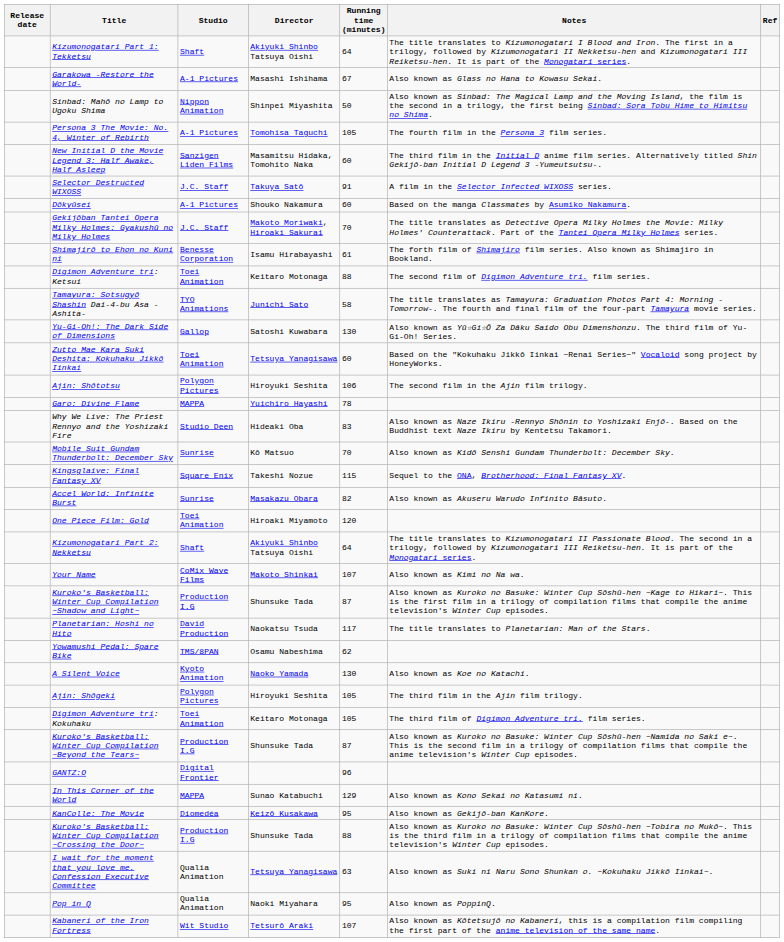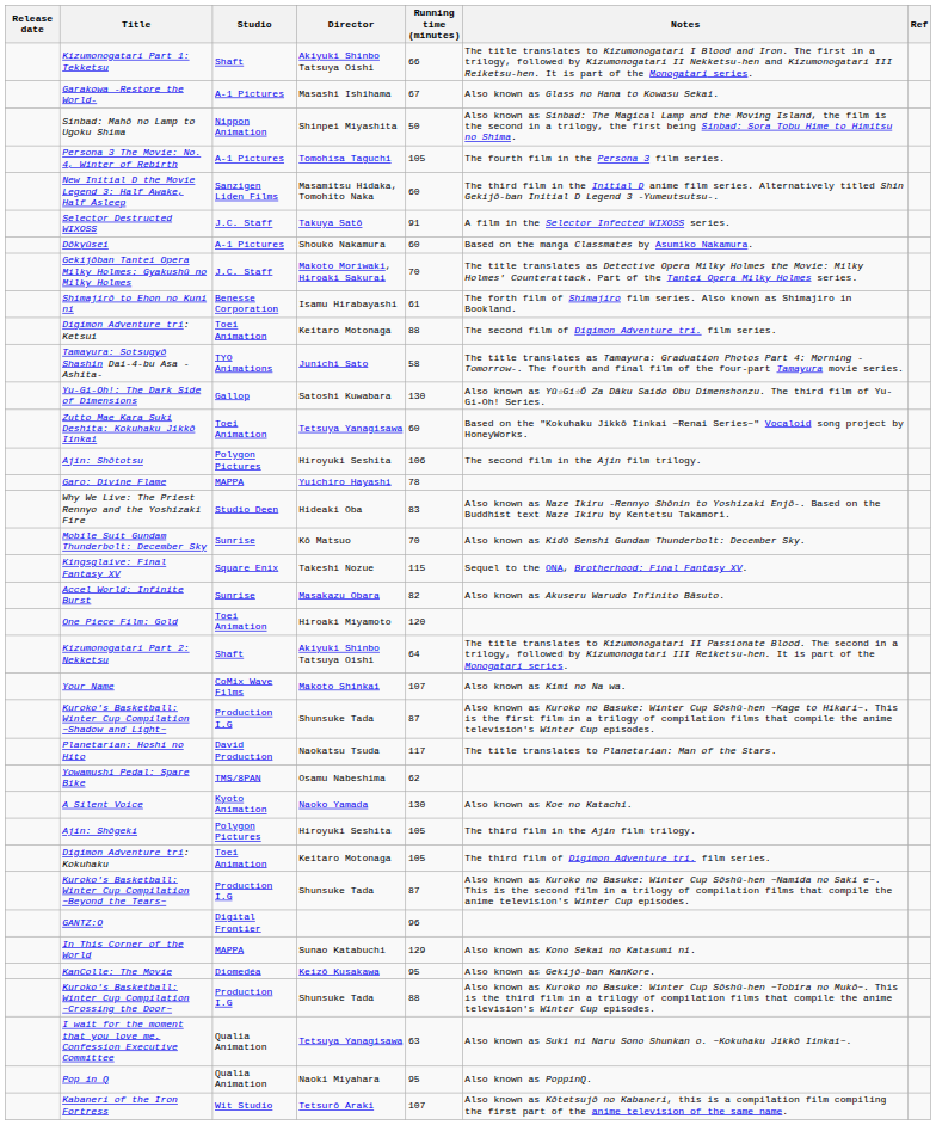 <table class="wikitable sortable" border="1">
 <tr>
 <th>Release date</th>
 <th width="200px">Title</th>
 <th>Studio</th>
 <th>Director</th>
 <th width="10px">Running time (minutes)</th>
 <th class="unsortable">Notes</th>
 <th class="unsortable">Ref</th>
 </tr>
 <tr>
 <td></td>
 <td><em><a href='#'>Kizumonogatari Part 1: Tekketsu</a></em></td>
 <td><a href='#'>Shaft</a></td>
 <td><a href='#'>Akiyuki Shinbo</a><br>Tatsuya Oishi</td>
-<td>64</td>
+<td>66</td>
 <td>The title translates to <em>Kizumonogatari I Blood and Iron</em>. The first in a trilogy, followed by <em>Kizumonogatari II Nekketsu-hen</em> and <em>Kizumonogatari III Reiketsu-hen</em>. It is part of the <a href='#'><em>Monogatari</em> series</a>.</td>
 <td></td>
 </tr>
 <tr>
 <td></td>
 <td><em><a href='#'>Garakowa -Restore the World-</a></em></td>
 <td><a href='#'>A-1 Pictures</a></td>
 <td>Masashi Ishihama</td>
 <td>67</td>
 <td>Also known as <em>Glass no Hana to Kowasu Sekai</em>.</td>
 <td></td>
 </tr>
 <tr>
 <td></td>
 <td><em>Sinbad: Mahō no Lamp to Ugoku Shima</em></td>
 <td><a href='#'>Nippon Animation</a></td>
 <td>Shinpei Miyashita</td>
 <td>50</td>
 <td>Also known as <em>Sinbad: The Magical Lamp and the Moving Island</em>, the film is the second in a trilogy, the first being <em><a href='#'>Sinbad: Sora Tobu Hime to Himitsu no Shima</a></em>.</td>
 <td></td>
 </tr>
 <tr>
 <td></td>
 <td><em><a href='#'>Persona 3 The Movie: No. 4, Winter of Rebirth</a></em></td>
 <td><a href='#'>A-1 Pictures</a></td>
 <td><a href='#'>Tomohisa Taguchi</a></td>
 <td>105</td>
 <td>The fourth film in the <em><a href='#'>Persona 3</a></em> film series.</td>
 <td></td>
 </tr>
 <tr>
 <td></td>
 <td><em><a href='#'>New Initial D the Movie Legend 3: Half Awake, Half Asleep</a></em></td>
 <td><a href='#'>Sanzigen</a><br><a href='#'>Liden Films</a></td>
 <td>Masamitsu Hidaka, Tomohito Naka</td>
 <td>60</td>
 <td>The third film in the <em><a href='#'>Initial D</a></em> anime film series.  Alternatively titled <em>Shin Gekijō-ban Initial D Legend 3 -Yumeutsutsu-</em>.</td>
 <td></td>
 </tr>
 <tr>
 <td></td>
 <td><em><a href='#'>Selector Destructed WIXOSS</a></em></td>
 <td><a href='#'>J.C. Staff</a></td>
 <td><a href='#'>Takuya Satō</a></td>
 <td>91</td>
 <td>A film in the <em><a href='#'>Selector Infected WIXOSS</a></em> series.</td>
 <td></td>
 </tr>
 <tr>
 <td></td>
 <td><em><a href='#'>Dōkyūsei</a></em></td>
 <td><a href='#'>A-1 Pictures</a></td>
 <td>Shouko Nakamura</td>
 <td>60</td>
 <td>Based on the manga <em>Classmates</em> by <a href='#'>Asumiko Nakamura</a>.</td>
 <td></td>
 </tr>
 <tr>
 <td></td>
 <td><em><a href='#'>Gekijōban Tantei Opera Milky Holmes: Gyakushū no Milky Holmes</a></em></td>
 <td><a href='#'>J.C. Staff</a></td>
 <td><a href='#'>Makoto Moriwaki</a>, <a href='#'>Hiroaki Sakurai</a></td>
 <td>70</td>
 <td>The title translates as <em>Detective Opera Milky Holmes the Movie: Milky Holmes' Counterattack</em>.  Part of the <em><a href='#'>Tantei Opera Milky Holmes</a></em> series.</td>
 <td></td>
 </tr>
 <tr>
 <td></td>
 <td><em><a href='#'>Shimajirō to Ehon no Kuni ni</a></em></td>
 <td><a href='#'>Benesse Corporation</a></td>
 <td>Isamu Hirabayashi</td>
 <td>61</td>
 <td>The forth film of <em><a href='#'>Shimajiro</a></em> film series. Also known as Shimajiro in Bookland.</td>
 <td></td>
 </tr>
 <tr>
 <td></td>
 <td><em><a href='#'>Digimon Adventure tri</a>: Ketsui</em></td>
 <td><a href='#'>Toei Animation</a></td>
 <td>Keitaro Motonaga</td>
 <td>88</td>
 <td>The second film of <em><a href='#'>Digimon Adventure tri.</a></em> film series.</td>
 <td></td>
 </tr>
 <tr>
 <td></td>
 <td><em><a href='#'>Tamayura: Sotsugyō Shashin</a> Dai-4-bu Asa -Ashita-</em></td>
 <td><a href='#'>TYO Animations</a></td>
 <td><a href='#'>Junichi Sato</a></td>
 <td>58</td>
 <td>The title translates as <em>Tamayura: Graduation Photos Part 4: Morning -Tomorrow-</em>. The fourth and final film of the four-part <em><a href='#'>Tamayura</a></em> movie series.</td>
 <td></td>
 </tr>
 <tr>
 <td></td>
 <td><em><a href='#'>Yu-Gi-Oh!: The Dark Side of Dimensions</a></em></td>
 <td><a href='#'>Gallop</a></td>
 <td>Satoshi Kuwabara</td>
 <td>130</td>
 <td>Also known as <em>Yū☆Gi☆Ō Za Dāku Saido Obu Dimenshonzu</em>. The third film of Yu-Gi-Oh! Series.</td>
 <td></td>
 </tr>
 <tr>
 <td></td>
 <td><em><a href='#'>Zutto Mae Kara Suki Deshita: Kokuhaku Jikkō Iinkai</a></em></td>
 <td><a href='#'>Toei Animation</a></td>
 <td><a href='#'>Tetsuya Yanagisawa</a></td>
 <td>60</td>
 <td>Based on the "Kokuhaku Jikkō Iinkai ~Renai Series~" <a href='#'>Vocaloid</a> song project by HoneyWorks.</td>
 <td></td>
 </tr>
 <tr>
 <td></td>
 <td><em><a href='#'>Ajin: Shōtotsu</a></em></td>
 <td><a href='#'>Polygon Pictures</a></td>
 <td>Hiroyuki Seshita</td>
 <td>106</td>
 <td>The second film in the <em>Ajin</em> film trilogy.</td>
 <td><br></td>
 </tr>
 <tr>
 <td></td>
 <td><em><a href='#'>Garo: Divine Flame</a></em></td>
 <td><a href='#'>MAPPA</a></td>
 <td><a href='#'>Yuichiro Hayashi</a></td>
 <td>78</td>
 <td></td>
 <td></td>
 </tr>
 <tr>
 <td></td>
 <td><em>Why We Live: The Priest Rennyo and the Yoshizaki Fire</em></td>
 <td><a href='#'>Studio Deen</a></td>
 <td>Hideaki Oba</td>
 <td>83</td>
 <td>Also known as <em>Naze Ikiru -Rennyo Shōnin to Yoshizaki Enjō-</em>. Based on the Buddhist text <em>Naze Ikiru</em> by Kentetsu Takamori.</td>
 <td></td>
 </tr>
 <tr>
 <td></td>
 <td><em><a href='#'>Mobile Suit Gundam Thunderbolt: December Sky</a></em></td>
 <td><a href='#'>Sunrise</a></td>
 <td>Kō Matsuo</td>
 <td>70</td>
 <td>Also known as <em>Kidō Senshi Gundam Thunderbolt: December Sky</em>.</td>
 <td></td>
 </tr>
 <tr>
 <td></td>
 <td><em><a href='#'>Kingsglaive: Final Fantasy XV</a></em></td>
 <td><a href='#'>Square Enix</a></td>
 <td>Takeshi Nozue</td>
 <td>115</td>
 <td>Sequel to the <a href='#'>ONA</a>, <em><a href='#'>Brotherhood: Final Fantasy XV</a></em>.</td>
 <td></td>
 </tr>
 <tr>
 <td></td>
 <td><em><a href='#'>Accel World: Infinite Burst</a></em></td>
 <td><a href='#'>Sunrise</a></td>
 <td><a href='#'>Masakazu Obara</a></td>
 <td>82</td>
 <td>Also known as <em>Akuseru Warudo Infinito Bāsuto</em>.</td>
 <td></td>
 </tr>
 <tr>
 <td></td>
 <td><em><a href='#'>One Piece Film: Gold</a></em></td>
 <td><a href='#'>Toei Animation</a></td>
 <td>Hiroaki Miyamoto</td>
 <td>120</td>
 <td></td>
 <td></td>
 </tr>
 <tr>
 <td></td>
 <td><em><a href='#'>Kizumonogatari Part 2: Nekketsu</a></em></td>
 <td><a href='#'>Shaft</a></td>
 <td><a href='#'>Akiyuki Shinbo</a><br>Tatsuya Oishi</td>
 <td>64</td>
 <td>The title translates to <em>Kizumonogatari II Passionate Blood</em>. The second in a trilogy, followed by <em>Kizumonogatari III Reiketsu-hen.</em> It is part of the <a href='#'><em>Monogatari</em> series</a>.</td>
 <td></td>
 </tr>
 <tr>
 <td></td>
 <td><em><a href='#'>Your Name</a></em></td>
 <td><a href='#'>CoMix Wave Films</a></td>
 <td><a href='#'>Makoto Shinkai</a></td>
 <td>107</td>
 <td>Also known as <em>Kimi no Na wa.</em></td>
 <td></td>
 </tr>
 <tr>
 <td></td>
 <td><em><a href='#'>Kuroko's Basketball: Winter Cup Compilation ~Shadow and Light~</a></em></td>
 <td><a href='#'>Production I.G</a></td>
 <td>Shunsuke Tada</td>
 <td>87</td>
 <td>Also known as <em>Kuroko no Basuke: Winter Cup Sōshū-hen ~Kage to Hikari~</em>. This is the first film in a trilogy of compilation films that compile the anime television's <em>Winter Cup</em> episodes.</td>
 <td></td>
 </tr>
 <tr>
 <td></td>
 <td><em><a href='#'>Planetarian: Hoshi no Hito</a></em></td>
 <td><a href='#'>David Production</a></td>
 <td>Naokatsu Tsuda</td>
 <td>117</td>
 <td>The title translates to <em>Planetarian: Man of the Stars</em>.</td>
 <td></td>
 </tr>
 <tr>
 <td></td>
 <td><em><a href='#'>Yowamushi Pedal: Spare Bike</a></em></td>
 <td><a href='#'>TMS/8PAN</a></td>
 <td>Osamu Nabeshima</td>
 <td>62</td>
 <td></td>
 <td></td>
 </tr>
 <tr>
 <td></td>
 <td><em><a href='#'>A Silent Voice</a></em></td>
 <td><a href='#'>Kyoto Animation</a></td>
 <td><a href='#'>Naoko Yamada</a></td>
 <td>130</td>
 <td>Also known as <em>Koe no Katachi</em>.</td>
 <td></td>
 </tr>
 <tr>
 <td></td>
 <td><em><a href='#'>Ajin: Shōgeki</a></em></td>
 <td><a href='#'>Polygon Pictures</a></td>
 <td>Hiroyuki Seshita</td>
 <td>105</td>
 <td>The third film in the <em>Ajin</em> film trilogy.</td>
 <td></td>
 </tr>
 <tr>
 <td></td>
 <td><em><a href='#'>Digimon Adventure tri</a>: Kokuhaku</em></td>
 <td><a href='#'>Toei Animation</a></td>
 <td>Keitaro Motonaga</td>
 <td>105</td>
 <td>The third film of <em><a href='#'>Digimon Adventure tri.</a></em> film series.</td>
 <td></td>
 </tr>
 <tr>
 <td></td>
 <td><em><a href='#'>Kuroko's Basketball: Winter Cup Compilation ~Beyond the Tears~</a></em></td>
 <td><a href='#'>Production I.G</a></td>
 <td>Shunsuke Tada</td>
 <td>87</td>
 <td>Also known as <em>Kuroko no Basuke: Winter Cup Sōshū-hen ~Namida no Saki e~</em>. This is the second film in a trilogy of compilation films that compile the anime television's <em>Winter Cup</em> episodes.</td>
 <td></td>
 </tr>
 <tr>
 <td></td>
 <td><em><a href='#'>GANTZ:O</a></em></td>
 <td><a href='#'>Digital Frontier</a></td>
 <td></td>
 <td>96</td>
 <td></td>
 <td></td>
 </tr>
 <tr>
 <td></td>
 <td><em><a href='#'>In This Corner of the World</a></em></td>
 <td><a href='#'>MAPPA</a></td>
 <td>Sunao Katabuchi</td>
 <td>129</td>
 <td>Also known as <em>Kono Sekai no Katasumi ni</em>.</td>
 <td></td>
 </tr>
 <tr>
 <td></td>
 <td><em><a href='#'>KanColle: The Movie</a></em></td>
 <td><a href='#'>Diomedéa</a></td>
 <td><a href='#'>Keizō Kusakawa</a></td>
 <td>95</td>
 <td>Also known as <em>Gekijō-ban KanKore</em>.</td>
 <td></td>
 </tr>
 <tr>
 <td></td>
 <td><em><a href='#'>Kuroko's Basketball: Winter Cup Compilation ~Crossing the Door~</a></em></td>
 <td><a href='#'>Production I.G</a></td>
 <td>Shunsuke Tada</td>
 <td>88</td>
 <td>Also known as <em>Kuroko no Basuke: Winter Cup Sōshū-hen ~Tobira no Mukō~</em>. This is the third film in a trilogy of compilation films that compile the anime television's <em>Winter Cup</em> episodes.</td>
 <td></td>
 </tr>
 <tr>
 <td></td>
 <td><em><a href='#'>I wait for the moment that you love me. Confession Executive Committee</a></em></td>
 <td>Qualia Animation</td>
 <td><a href='#'>Tetsuya Yanagisawa</a></td>
 <td>63</td>
 <td>Also known as <em>Suki ni Naru Sono Shunkan o. ~Kokuhaku Jikkō Iinkai~</em>.</td>
 <td></td>
 </tr>
 <tr>
 <td></td>
 <td><em><a href='#'>Pop in Q</a></em></td>
 <td>Qualia Animation</td>
 <td>Naoki Miyahara</td>
 <td>95</td>
 <td>Also known as <em>PoppinQ</em>.</td>
 <td></td>
 </tr>
 <tr>
 <td></td>
 <td><em><a href='#'>Kabaneri of the Iron Fortress</a></em></td>
 <td><a href='#'>Wit Studio</a></td>
 <td><a href='#'>Tetsurō Araki</a></td>
 <td>107</td>
 <td>Also known as <em>Kōtetsujō no Kabaneri</em>, this is a compilation film compiling the first part of the <a href='#'>anime television of the same name</a>.</td>
 <td></td>
 </tr>
 </table>
